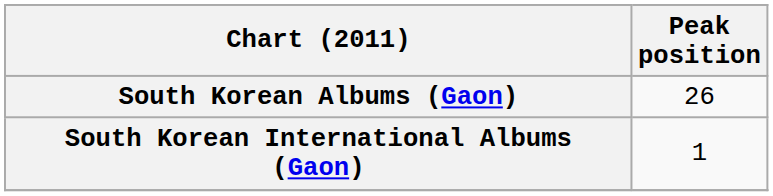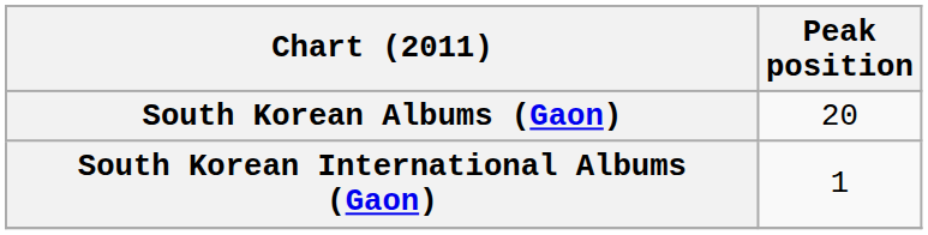 <table class="wikitable sortable plainrowheaders" style="text-align:center">
 <tr>
 <th scope="col" style="width:24em;">Chart (2011)</th>
 <th scope="col">Peak<br>position</th>
 </tr>
 <tr>
 <th scope="row">South Korean Albums (<a href='#'>Gaon</a>)</th>
-<td>26</td>
+<td>20</td>
 </tr>
 <tr>
 <th scope="row">South Korean International Albums (<a href='#'>Gaon</a>)</th>
 <td>1</td>
 </tr>
 <tr>
 </tr>
 </table>
